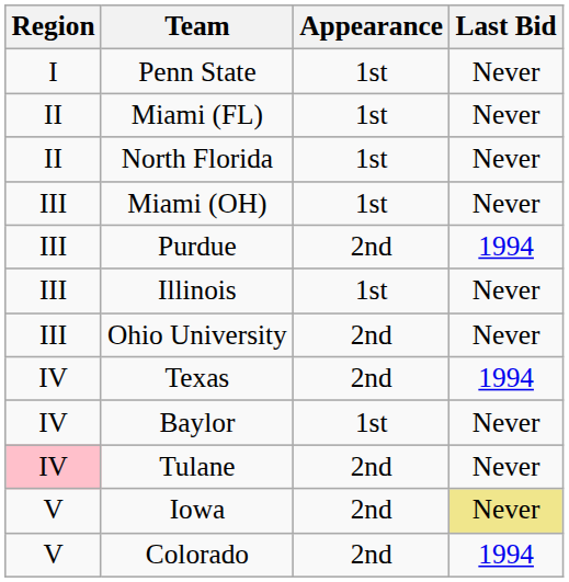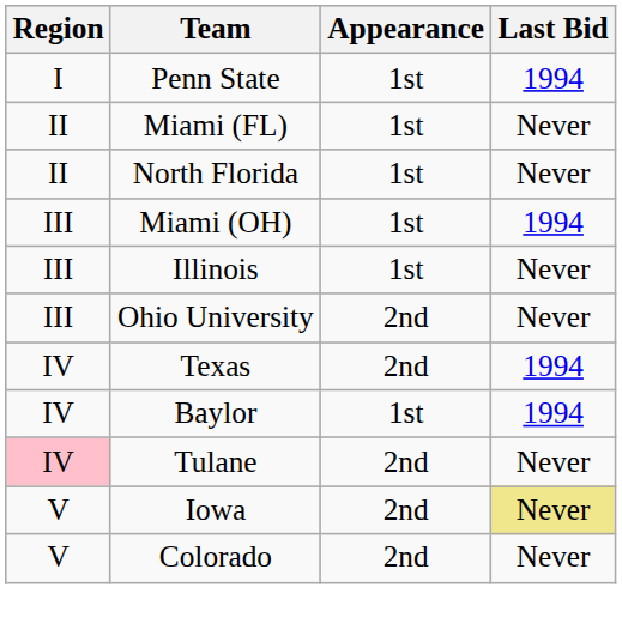 <table class="wikitable sortable" style="text-align:center">
 <tr>
 <th>Region</th>
 <th>Team</th>
 <th>Appearance</th>
 <th>Last Bid</th>
 </tr>
 <tr>
 <td>I</td>
 <td>Penn State</td>
 <td>1st</td>
-<td>Never</td>
+<td><a href='#'>1994</a></td>
 </tr>
 <tr>
 <td>II</td>
 <td>Miami (FL)</td>
 <td>1st</td>
 <td>Never</td>
 </tr>
 <tr>
 <td>II</td>
 <td>North Florida</td>
 <td>1st</td>
 <td>Never</td>
 </tr>
 <tr>
 <td>III</td>
 <td>Miami (OH)</td>
 <td>1st</td>
-<td>Never</td>
-</tr>
-<tr>
-<td>III</td>
-<td>Purdue</td>
-<td>2nd</td>
 <td><a href='#'>1994</a></td>
 </tr>
 <tr>
 <td>III</td>
 <td>Illinois</td>
 <td>1st</td>
 <td>Never</td>
 </tr>
 <tr>
 <td>III</td>
 <td>Ohio University</td>
 <td>2nd</td>
 <td>Never</td>
 </tr>
 <tr>
 <td>IV</td>
 <td>Texas</td>
 <td>2nd</td>
 <td><a href='#'>1994</a></td>
 </tr>
 <tr>
 <td>IV</td>
 <td>Baylor</td>
 <td>1st</td>
-<td>Never</td>
+<td><a href='#'>1994</a></td>
 </tr>
 <tr>
 <td style="background: pink;">IV</td>
 <td>Tulane</td>
 <td>2nd</td>
 <td>Never</td>
 </tr>
 <tr>
 <td>V</td>
 <td>Iowa</td>
 <td>2nd</td>
 <td style="background: khaki;">Never</td>
 </tr>
 <tr>
 <td>V</td>
 <td>Colorado</td>
 <td>2nd</td>
-<td><a href='#'>1994</a></td>
+<td>Never</td>
 </tr>
 </table>
